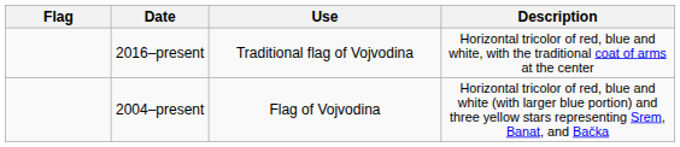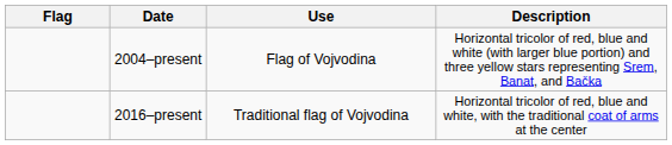 <table class="wikitable" style="text-align:center">
 <tr>
 <th style="width:110px;">Flag</th>
 <th style="width:100px;">Date</th>
 <th style="width:250px;">Use</th>
 <th style="width:250px;">Description</th>
 </tr>
 <tr>
 <td></td>
+<td>2004–present</td>
+<td>Flag of Vojvodina</td>
+<td style=font-size:90%;>Horizontal tricolor of red, blue and white (with larger blue portion) and three yellow stars representing <a href='#'>Srem</a>, <a href='#'>Banat</a>, and <a href='#'>Bačka</a></td>
+</tr>
+<tr>
+<td></td>
 <td>2016–present</td>
 <td>Traditional flag of Vojvodina</td>
 <td style=font-size:90%;>Horizontal tricolor of red, blue and white, with the traditional <a href='#'>coat of arms</a> at the center</td>
 </tr>
-<tr>
-<td></td>
-<td>2004–present</td>
-<td>Flag of Vojvodina</td>
-<td style=font-size:90%;>Horizontal tricolor of red, blue and white (with larger blue portion) and three yellow stars representing <a href='#'>Srem</a>, <a href='#'>Banat</a>, and <a href='#'>Bačka</a></td>
-</tr>
 </table>
